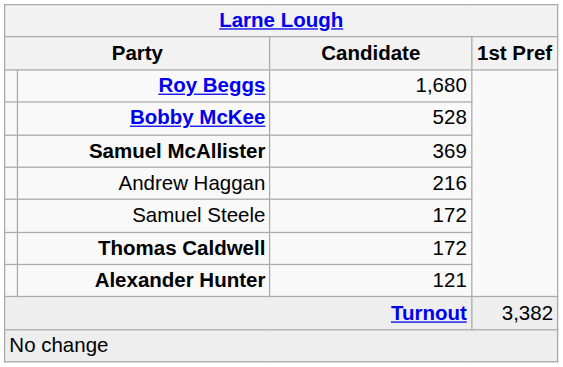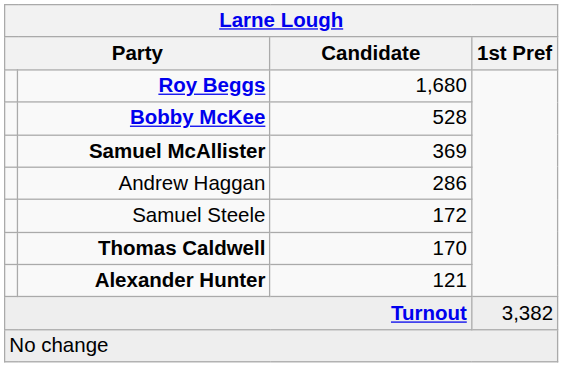 <table class="wikitable">
 <tr>
 <th colspan="4" align="center"><a href='#'>Larne Lough</a></th>
 </tr>
 <tr>
 <th colspan="2" align="center" width=200>Party</th>
 <th width=150>Candidate</th>
 <th width=60>1st Pref</th>
 </tr>
 <tr>
 <td></td>
 <td align="right"><strong><a href='#'>Roy Beggs</a></strong></td>
 <td align="right">1,680</td>
 </tr>
 <tr>
 <td></td>
 <td align="right"><strong><a href='#'>Bobby McKee</a></strong></td>
 <td align="right">528</td>
 </tr>
 <tr>
 <td></td>
 <td align="right"><strong>Samuel McAllister</strong></td>
 <td align="right">369</td>
 </tr>
 <tr>
 <td></td>
 <td align="right">Andrew Haggan</td>
-<td align="right">216</td>
+<td align="right">286</td>
 </tr>
 <tr>
 <td></td>
 <td align="right">Samuel Steele</td>
 <td align="right">172</td>
 </tr>
 <tr>
 <td></td>
 <td align="right"><strong>Thomas Caldwell</strong></td>
-<td align="right">172</td>
+<td align="right">170</td>
 </tr>
 <tr>
 <td></td>
 <td align="right"><strong>Alexander Hunter</strong></td>
 <td align="right">121</td>
 </tr>
 <tr bgcolor="EEEEEE">
 <td colspan=3 align="right"><strong><a href='#'>Turnout</a></strong></td>
 <td align="right">3,382</td>
 </tr>
 <tr bgcolor="EEEEEE">
 <td colspan=4>No change</td>
 </tr>
 </table>
